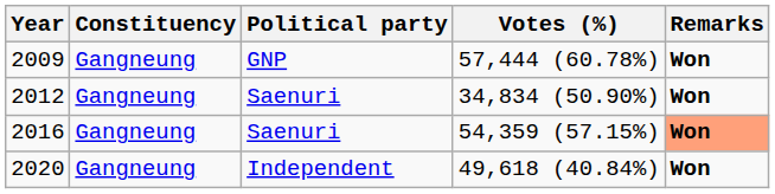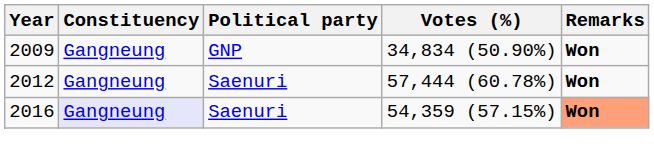 <table class="wikitable">
 <tr>
 <th>Year</th>
 <th>Constituency</th>
 <th>Political party</th>
 <th>Votes (%)</th>
 <th>Remarks</th>
 </tr>
 <tr>
 <td>2009</td>
 <td><a href='#'>Gangneung</a></td>
 <td><a href='#'>GNP</a></td>
-<td>57,444 (60.78%)</td>
+<td>34,834 (50.90%)</td>
 <td><strong>Won</strong></td>
 </tr>
 <tr>
 <td>2012</td>
 <td><a href='#'>Gangneung</a></td>
 <td><a href='#'>Saenuri</a></td>
-<td>34,834 (50.90%)</td>
+<td>57,444 (60.78%)</td>
 <td><strong>Won</strong></td>
 </tr>
 <tr>
 <td>2016</td>
-<td><a href='#'>Gangneung</a></td>
+<td style="background: lavender;"><a href='#'>Gangneung</a></td>
 <td><a href='#'>Saenuri</a></td>
 <td>54,359 (57.15%)</td>
 <td style="background: lightsalmon;"><strong>Won</strong></td>
 </tr>
-<tr>
-<td>2020</td>
-<td><a href='#'>Gangneung</a></td>
-<td><a href='#'>Independent</a></td>
-<td>49,618 (40.84%)</td>
-<td><strong>Won</strong></td>
-</tr>
 </table>
